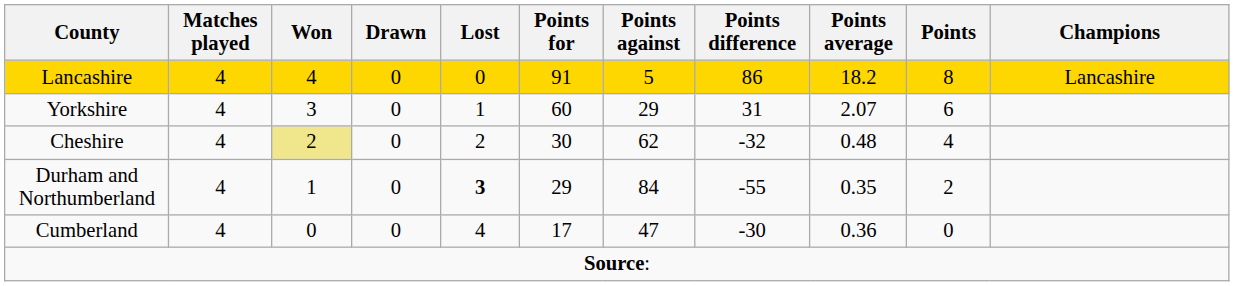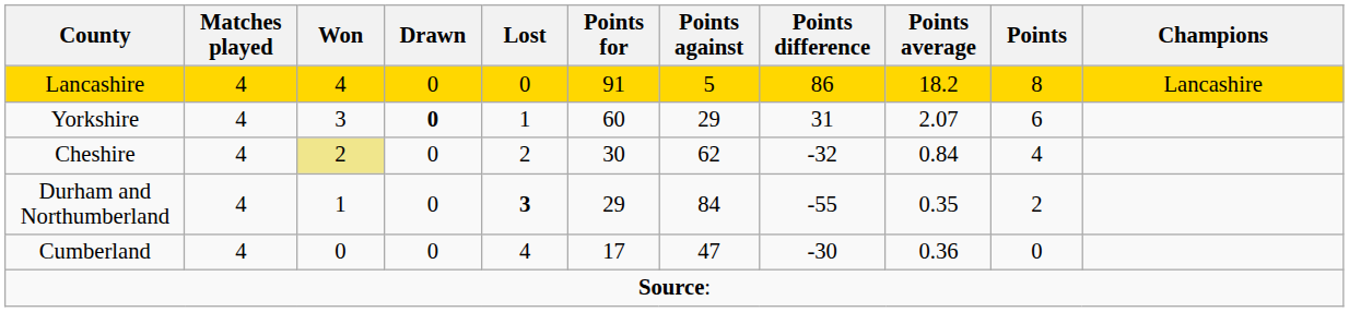 <table class="wikitable plainrowheaders" style="text-align: center; width: 60%">
 <tr>
 <th scope="col" style="width: 5%;">County</th>
 <th scope="col" style="width: 5%;">Matches played</th>
 <th scope="col" style="width: 5%;">Won</th>
 <th scope="col" style="width: 5%;">Drawn</th>
 <th scope="col" style="width: 5%;">Lost</th>
 <th scope="col" style="width: 5%;">Points for</th>
 <th scope="col" style="width: 5%;">Points against</th>
 <th scope="col" style="width: 5%;">Points difference</th>
 <th scope="col" style="width: 5%;">Points average</th>
 <th scope="col" style="width: 5%;">Points</th>
 <th scope="col" style="width: 15%;">Champions</th>
 </tr>
 <tr style="background: gold;">
 <td>Lancashire</td>
 <td>4</td>
 <td>4</td>
 <td>0</td>
 <td>0</td>
 <td>91</td>
 <td>5</td>
 <td>86</td>
 <td>18.2</td>
 <td>8</td>
 <td>Lancashire</td>
 </tr>
 <tr>
 <td>Yorkshire</td>
 <td>4</td>
 <td>3</td>
-<td>0</td>
+<td><strong>0</strong></td>
 <td>1</td>
 <td>60</td>
 <td>29</td>
 <td>31</td>
 <td>2.07</td>
 <td>6</td>
 <td></td>
 </tr>
 <tr>
 <td>Cheshire</td>
 <td>4</td>
 <td style="background: khaki;">2</td>
 <td>0</td>
 <td>2</td>
 <td>30</td>
 <td>62</td>
 <td>-32</td>
-<td>0.48</td>
+<td>0.84</td>
 <td>4</td>
 <td></td>
 </tr>
 <tr>
 <td>Durham and Northumberland</td>
 <td>4</td>
 <td>1</td>
 <td>0</td>
 <td><strong>3</strong></td>
 <td>29</td>
 <td>84</td>
 <td>-55</td>
 <td>0.35</td>
 <td>2</td>
 <td></td>
 </tr>
 <tr>
 <td>Cumberland</td>
 <td>4</td>
 <td>0</td>
 <td>0</td>
 <td>4</td>
 <td>17</td>
 <td>47</td>
 <td>-30</td>
 <td>0.36</td>
 <td>0</td>
 <td></td>
 </tr>
 <tr>
 <td colspan="11"><strong>Source</strong>:</td>
 </tr>
 </table>
